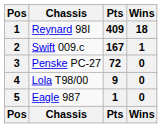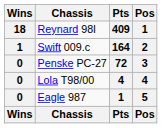 <table class="wikitable" style="font-size: 85%;; text-align:center;">
 <tr valign="top">
-<th valign="middle">Pos</th>
+<th valign="middle">Wins</th>
 <th valign="middle">Chassis</th>
 <th valign="middle">Pts</th>
-<th valign="middle">Wins</th>
+<th valign="middle">Pos</th>
+</tr>
+<tr>
+<th>18</th>
+<td align="left"> <a href='#'>Reynard</a> 98I</td>
+<th>409</th>
+<th>1</th>
 </tr>
 <tr>
 <th>1</th>
-<td align="left"> <a href='#'>Reynard</a> 98I</td>
-<th>409</th>
-<th>18</th>
+<td align="left"> <a href='#'>Swift</a> 009.c</td>
+<th>164</th>
+<th>2</th>
 </tr>
 <tr>
-<th>2</th>
-<td align="left"> <a href='#'>Swift</a> 009.c</td>
-<th>167</th>
-<th>1</th>
+<th>0</th>
+<td align="left"> <a href='#'>Penske</a> PC-27</td>
+<th>72</th>
+<th>3</th>
 </tr>
 <tr>
-<th>3</th>
-<td align="left"> <a href='#'>Penske</a> PC-27</td>
-<th>72</th>
 <th>0</th>
+<td align="left"> <a href='#'>Lola</a> T98/00</td>
+<th>4</th>
+<th>4</th>
 </tr>
 <tr>
-<th>4</th>
-<td align="left"> <a href='#'>Lola</a> T98/00</td>
-<th>9</th>
 <th>0</th>
+<td align="left"> <a href='#'>Eagle</a> 987</td>
+<th>1</th>
+<th>5</th>
 </tr>
 <tr>
-<th>5</th>
-<td align="left"> <a href='#'>Eagle</a> 987</td>
-<th>1</th>
-<th>0</th>
-</tr>
-<tr>
-<th valign="middle">Pos</th>
+<th valign="middle">Wins</th>
 <th valign="middle">Chassis</th>
 <th valign="middle">Pts</th>
-<th valign="middle">Wins</th>
+<th valign="middle">Pos</th>
 </tr>
 </table>
